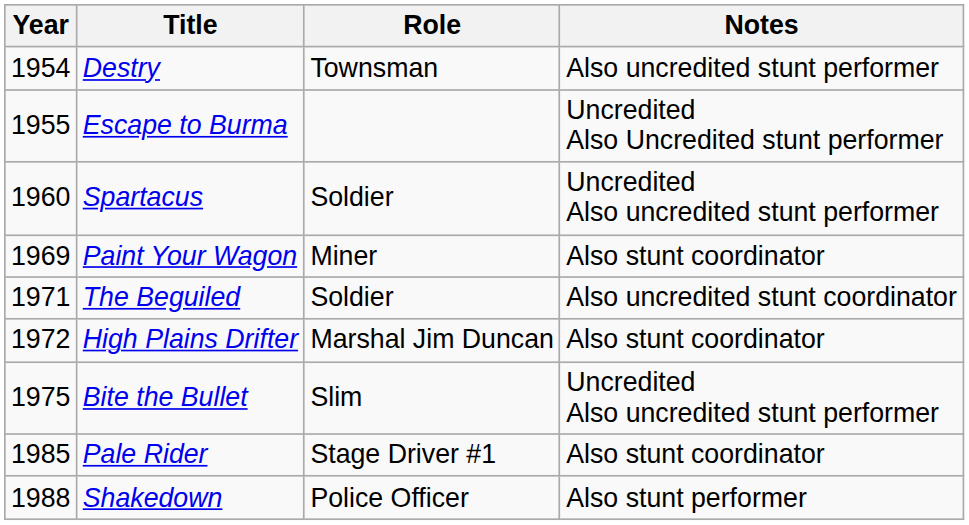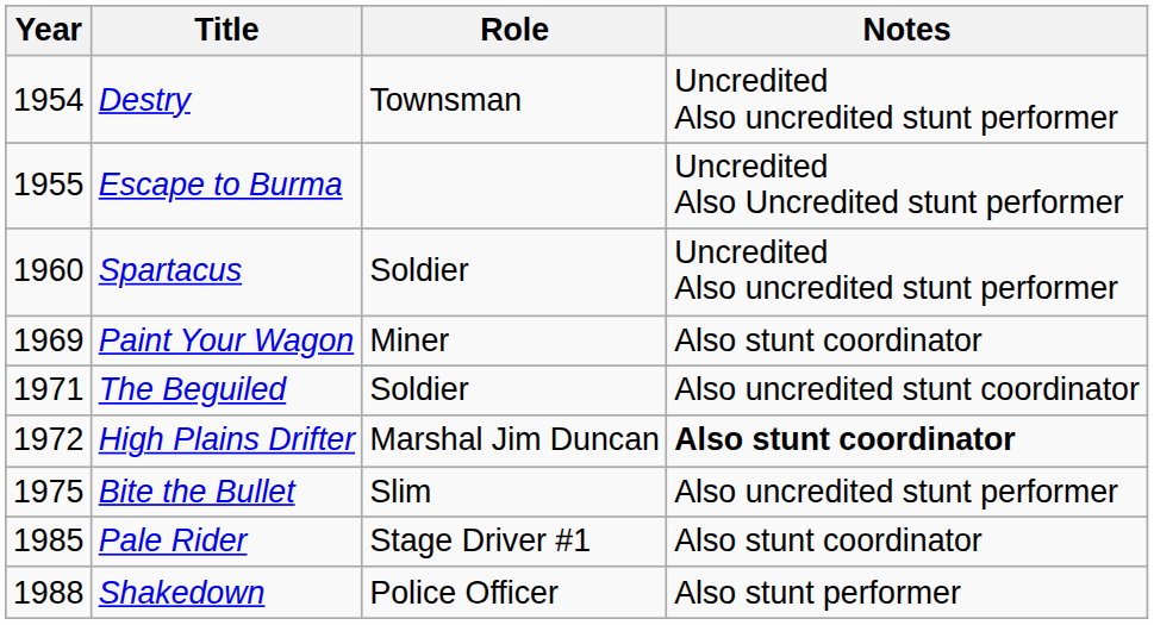 <table class="wikitable">
 <tr>
 <th>Year</th>
 <th>Title</th>
 <th>Role</th>
 <th>Notes</th>
 </tr>
 <tr>
 <td>1954</td>
 <td><em><a href='#'>Destry</a></em></td>
 <td>Townsman</td>
-<td>Also uncredited stunt performer</td>
+<td>Uncredited<br>Also uncredited stunt performer</td>
 </tr>
 <tr>
 <td>1955</td>
 <td><em><a href='#'>Escape to Burma</a></em></td>
 <td></td>
 <td>Uncredited<br>Also Uncredited stunt performer</td>
 </tr>
 <tr>
 <td>1960</td>
 <td><em><a href='#'>Spartacus</a></em></td>
 <td>Soldier</td>
 <td>Uncredited<br>Also uncredited stunt performer</td>
 </tr>
 <tr>
 <td>1969</td>
 <td><em><a href='#'>Paint Your Wagon</a></em></td>
 <td>Miner</td>
 <td>Also stunt coordinator</td>
 </tr>
 <tr>
 <td>1971</td>
 <td><em><a href='#'>The Beguiled</a></em></td>
 <td>Soldier</td>
 <td>Also uncredited stunt coordinator</td>
 </tr>
 <tr>
 <td>1972</td>
 <td><em><a href='#'>High Plains Drifter</a></em></td>
 <td>Marshal Jim Duncan</td>
-<td>Also stunt coordinator</td>
+<td><strong>Also stunt coordinator</strong></td>
 </tr>
 <tr>
 <td>1975</td>
 <td><em><a href='#'>Bite the Bullet</a></em></td>
 <td>Slim</td>
-<td>Uncredited<br>Also uncredited stunt performer</td>
+<td>Also uncredited stunt performer</td>
 </tr>
 <tr>
 <td>1985</td>
 <td><em><a href='#'>Pale Rider</a></em></td>
 <td>Stage Driver #1</td>
 <td>Also stunt coordinator</td>
 </tr>
 <tr>
 <td>1988</td>
 <td><em><a href='#'>Shakedown</a></em></td>
 <td>Police Officer</td>
 <td>Also stunt performer</td>
 </tr>
 </table>
